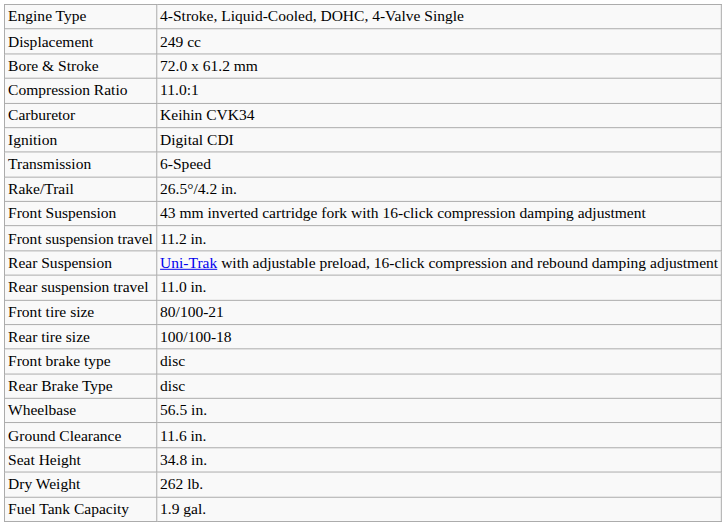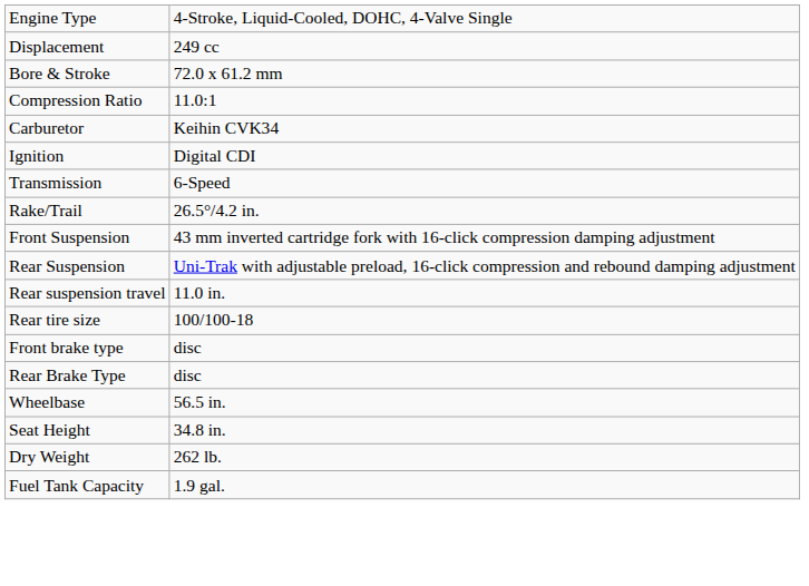 <table class="wikitable">
 <tr>
 <td>Engine Type</td>
 <td>4-Stroke, Liquid-Cooled, DOHC, 4-Valve Single</td>
 </tr>
 <tr>
 <td>Displacement</td>
 <td>249 cc</td>
 </tr>
 <tr>
 <td>Bore & Stroke</td>
 <td>72.0 x 61.2 mm</td>
 </tr>
 <tr>
 <td>Compression Ratio</td>
 <td>11.0:1</td>
 </tr>
 <tr>
 <td>Carburetor</td>
 <td>Keihin CVK34</td>
 </tr>
 <tr>
 <td>Ignition</td>
 <td>Digital CDI</td>
 </tr>
 <tr>
 <td>Transmission</td>
 <td>6-Speed</td>
 </tr>
 <tr>
 <td>Rake/Trail</td>
 <td>26.5°/4.2 in.</td>
 </tr>
 <tr>
 <td>Front Suspension</td>
 <td>43 mm inverted cartridge fork with 16-click compression damping adjustment</td>
 </tr>
 <tr>
-<td>Front suspension travel</td>
-<td>11.2 in.</td>
-</tr>
-<tr>
 <td>Rear Suspension</td>
 <td><a href='#'>Uni-Trak</a> with adjustable preload, 16-click compression and rebound damping adjustment</td>
 </tr>
 <tr>
 <td>Rear suspension travel</td>
 <td>11.0 in.</td>
-</tr>
-<tr>
-<td>Front tire size</td>
-<td>80/100-21</td>
 </tr>
 <tr>
 <td>Rear tire size</td>
 <td>100/100-18</td>
 </tr>
 <tr>
 <td>Front brake type</td>
 <td>disc</td>
 </tr>
 <tr>
 <td>Rear Brake Type</td>
 <td>disc</td>
 </tr>
 <tr>
 <td>Wheelbase</td>
 <td>56.5 in.</td>
 </tr>
 <tr>
-<td>Ground Clearance</td>
-<td>11.6 in.</td>
-</tr>
-<tr>
 <td>Seat Height</td>
 <td>34.8 in.</td>
 </tr>
 <tr>
 <td>Dry Weight</td>
 <td>262 lb.</td>
 </tr>
 <tr>
 <td>Fuel Tank Capacity</td>
 <td>1.9 gal.</td>
 </tr>
 </table>
